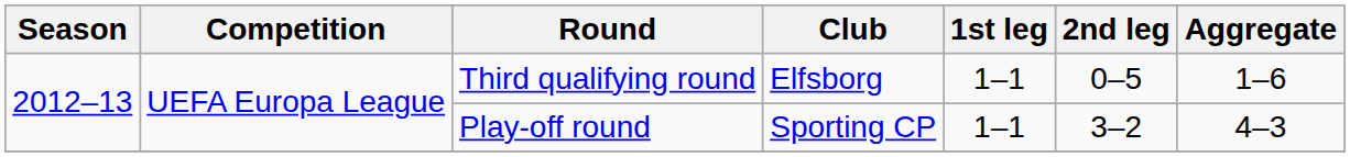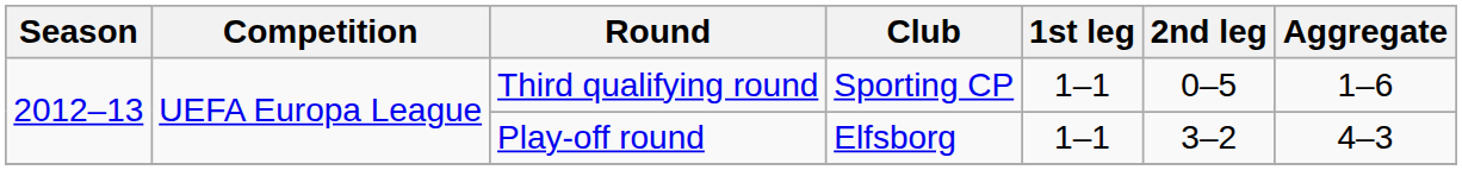 <table class="wikitable">
 <tr>
 <th>Season</th>
 <th>Competition</th>
 <th>Round</th>
 <th>Club</th>
 <th>1st leg</th>
 <th>2nd leg</th>
 <th>Aggregate</th>
 </tr>
 <tr>
 <td rowspan="2"><a href='#'>2012–13</a></td>
 <td rowspan="2"><a href='#'>UEFA Europa League</a></td>
 <td><a href='#'>Third qualifying round</a></td>
-<td> <a href='#'>Elfsborg</a></td>
+<td> <a href='#'>Sporting CP</a></td>
 <td style="text-align:center;">1–1</td>
 <td style="text-align:center;">0–5</td>
 <td style="text-align:center;">1–6</td>
 </tr>
 <tr>
 <td><a href='#'>Play-off round</a></td>
-<td> <a href='#'>Sporting CP</a></td>
+<td> <a href='#'>Elfsborg</a></td>
 <td style="text-align:center;">1–1</td>
 <td style="text-align:center;">3–2</td>
 <td style="text-align:center;">4–3</td>
 </tr>
 <tr>
 </tr>
 </table>
